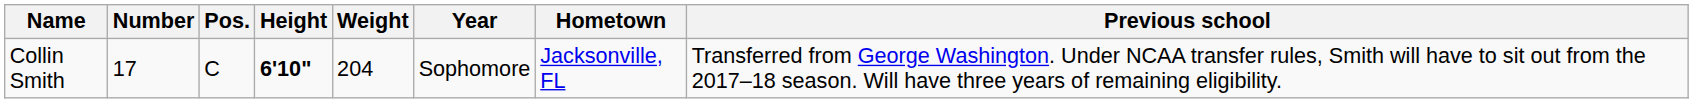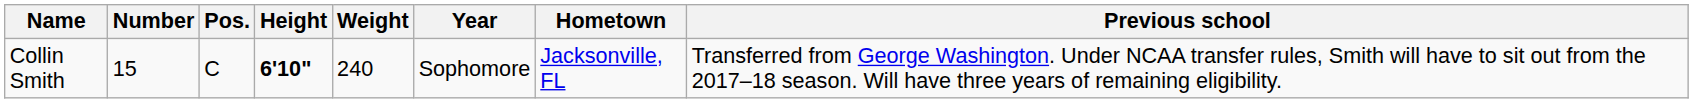 <table class="wikitable sortable" border="1">
 <tr>
 <th>Name</th>
 <th>Number</th>
 <th>Pos.</th>
 <th>Height</th>
 <th>Weight</th>
 <th>Year</th>
 <th>Hometown</th>
 <th class="unsortable">Previous school</th>
 </tr>
 <tr>
 <td>Collin Smith</td>
-<td>17</td>
+<td>15</td>
 <td>C</td>
 <td><strong>6'10"</strong></td>
-<td>204</td>
+<td>240</td>
 <td>Sophomore</td>
 <td><a href='#'>Jacksonville, FL</a></td>
 <td>Transferred from <a href='#'>George Washington</a>. Under NCAA transfer rules, Smith will have to sit out from the 2017–18 season. Will have three years of remaining eligibility.</td>
 </tr>
 </table>
